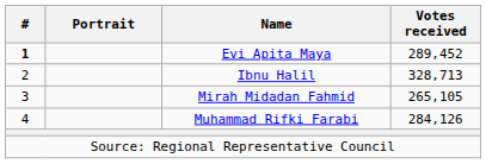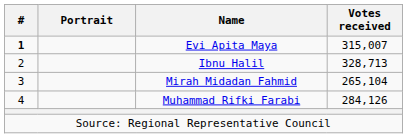 <table class="wikitable sortable" style="text-align:center; font-size: 0.9em;">
 <tr>
 <th width="30">#</th>
 <th width="100">Portrait</th>
 <th width="200">Name</th>
 <th width="75">Votes received</th>
 </tr>
 <tr>
 <td><strong>1</strong></td>
 <td></td>
 <td><a href='#'>Evi Apita Maya</a></td>
-<td>289,452</td>
+<td>315,007</td>
 </tr>
 <tr>
 <td>2</td>
 <td></td>
 <td><a href='#'>Ibnu Halil</a></td>
 <td>328,713</td>
 </tr>
 <tr>
 <td>3</td>
 <td></td>
 <td><a href='#'>Mirah Midadan Fahmid</a></td>
-<td>265,105</td>
+<td>265,104</td>
 </tr>
 <tr>
 <td>4</td>
 <td></td>
 <td><a href='#'>Muhammad Rifki Farabi</a></td>
 <td>284,126</td>
 </tr>
 <tr>
 <th colspan="8"></th>
 </tr>
 <tr>
 <td colspan="8">Source: Regional Representative Council</td>
 </tr>
 </table>
